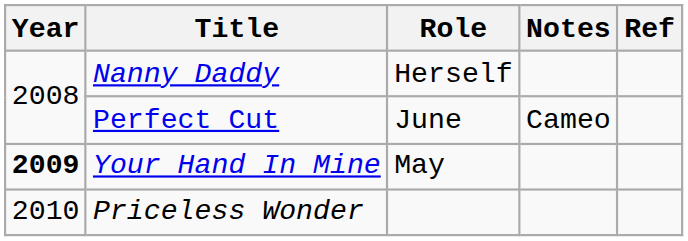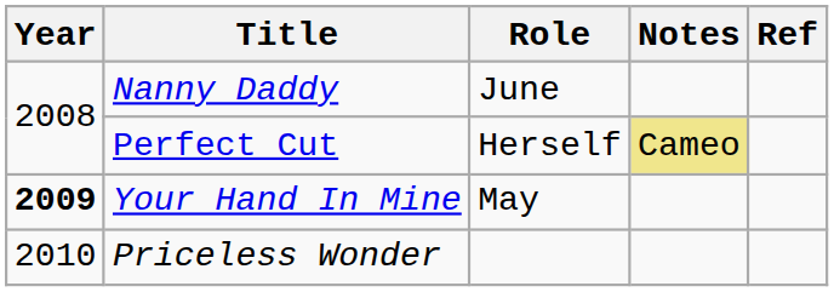 <table class="wikitable">
 <tr>
 <th>Year</th>
 <th>Title</th>
 <th>Role</th>
 <th>Notes</th>
 <th>Ref</th>
 </tr>
 <tr>
 <td rowspan="2">2008</td>
 <td><em><a href='#'>Nanny Daddy</a></em></td>
-<td>Herself</td>
+<td>June</td>
 <td></td>
 <td></td>
 </tr>
 <tr>
 <td><a href='#'>Perfect Cut</a></td>
-<td>June</td>
-<td>Cameo</td>
+<td>Herself</td>
+<td style="background: khaki;">Cameo</td>
 <td></td>
 </tr>
 <tr>
 <td><strong>2009</strong></td>
 <td><em><a href='#'>Your Hand In Mine</a></em></td>
 <td>May</td>
 <td></td>
 <td></td>
 </tr>
 <tr>
 <td>2010</td>
 <td><em>Priceless Wonder</em></td>
 <td></td>
 <td></td>
 <td></td>
 </tr>
 </table>
